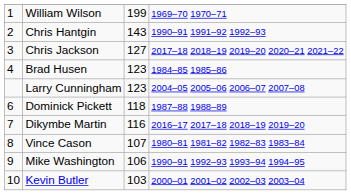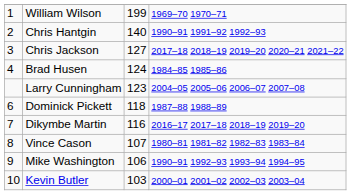 <table class="wikitable">
 <tr>
 </tr>
 <tr>
 <td>1</td>
 <td>William Wilson</td>
 <td>199</td>
 <td style="font-size:80%;"><a href='#'>1969–70</a> <a href='#'>1970–71</a></td>
 </tr>
 <tr>
 <td>2</td>
 <td>Chris Hantgin</td>
-<td>143</td>
+<td>140</td>
 <td style="font-size:80%;"><a href='#'>1990–91</a> <a href='#'>1991–92</a> <a href='#'>1992–93</a></td>
 </tr>
 <tr>
 <td>3</td>
 <td>Chris Jackson</td>
 <td>127</td>
 <td style="font-size:80%;"><a href='#'>2017–18</a> <a href='#'>2018–19</a> <a href='#'>2019–20</a> <a href='#'>2020–21</a> <a href='#'>2021–22</a></td>
 </tr>
 <tr>
 <td>4</td>
 <td>Brad Husen</td>
-<td>123</td>
+<td>124</td>
 <td style="font-size:80%;"><a href='#'>1984–85</a> <a href='#'>1985–86</a></td>
 </tr>
 <tr>
 <td></td>
 <td>Larry Cunningham</td>
 <td>123</td>
 <td style="font-size:80%;"><a href='#'>2004–05</a> <a href='#'>2005–06</a> <a href='#'>2006–07</a> <a href='#'>2007–08</a></td>
 </tr>
 <tr>
 <td>6</td>
 <td>Dominick Pickett</td>
 <td>118</td>
 <td style="font-size:80%;"><a href='#'>1987–88</a> <a href='#'>1988–89</a></td>
 </tr>
 <tr>
 <td>7</td>
 <td>Dikymbe Martin</td>
 <td>116</td>
 <td style="font-size:80%;"><a href='#'>2016–17</a> <a href='#'>2017–18</a> <a href='#'>2018–19</a> <a href='#'>2019–20</a></td>
 </tr>
 <tr>
 <td>8</td>
 <td>Vince Cason</td>
 <td>107</td>
 <td style="font-size:80%;"><a href='#'>1980–81</a> <a href='#'>1981–82</a> <a href='#'>1982–83</a> <a href='#'>1983–84</a></td>
 </tr>
 <tr>
 <td>9</td>
 <td>Mike Washington</td>
 <td>106</td>
 <td style="font-size:80%;"><a href='#'>1990–91</a> <a href='#'>1992–93</a> <a href='#'>1993–94</a> <a href='#'>1994–95</a></td>
 </tr>
 <tr>
 <td>10</td>
 <td><a href='#'>Kevin Butler</a></td>
 <td>103</td>
 <td style="font-size:80%;"><a href='#'>2000–01</a> <a href='#'>2001–02</a> <a href='#'>2002–03</a> <a href='#'>2003–04</a></td>
 </tr>
 </table>
